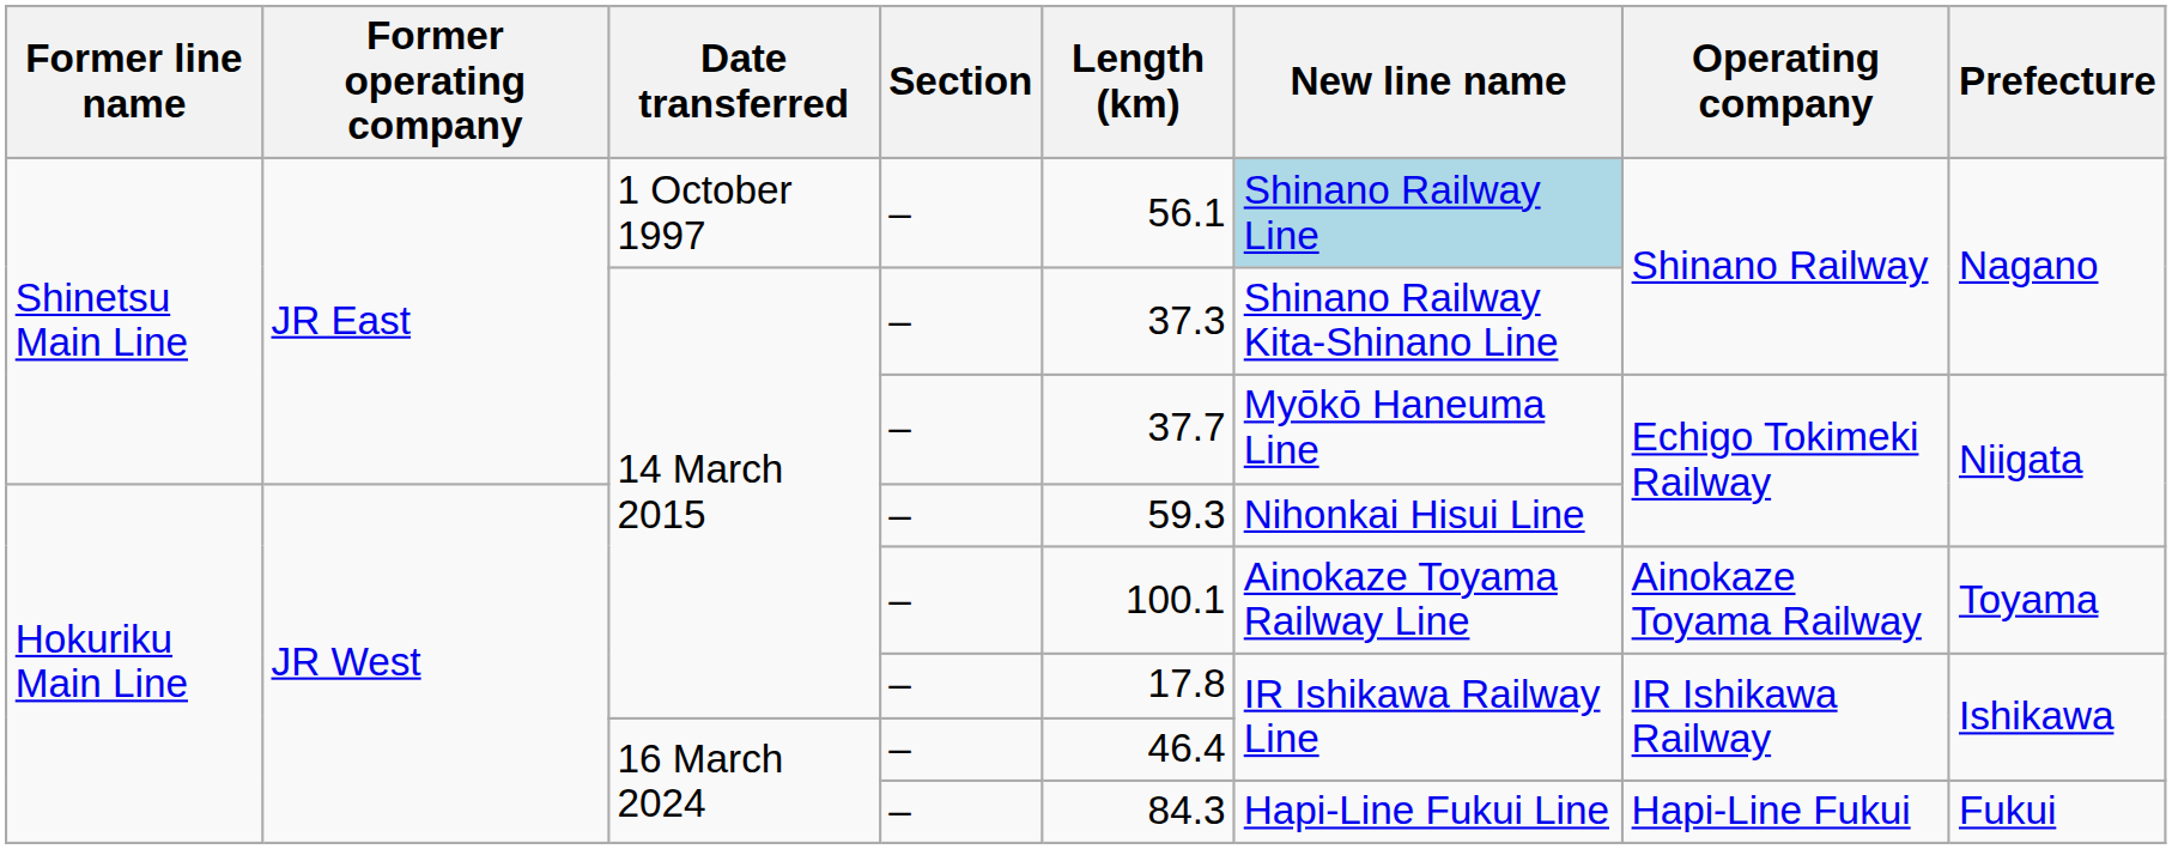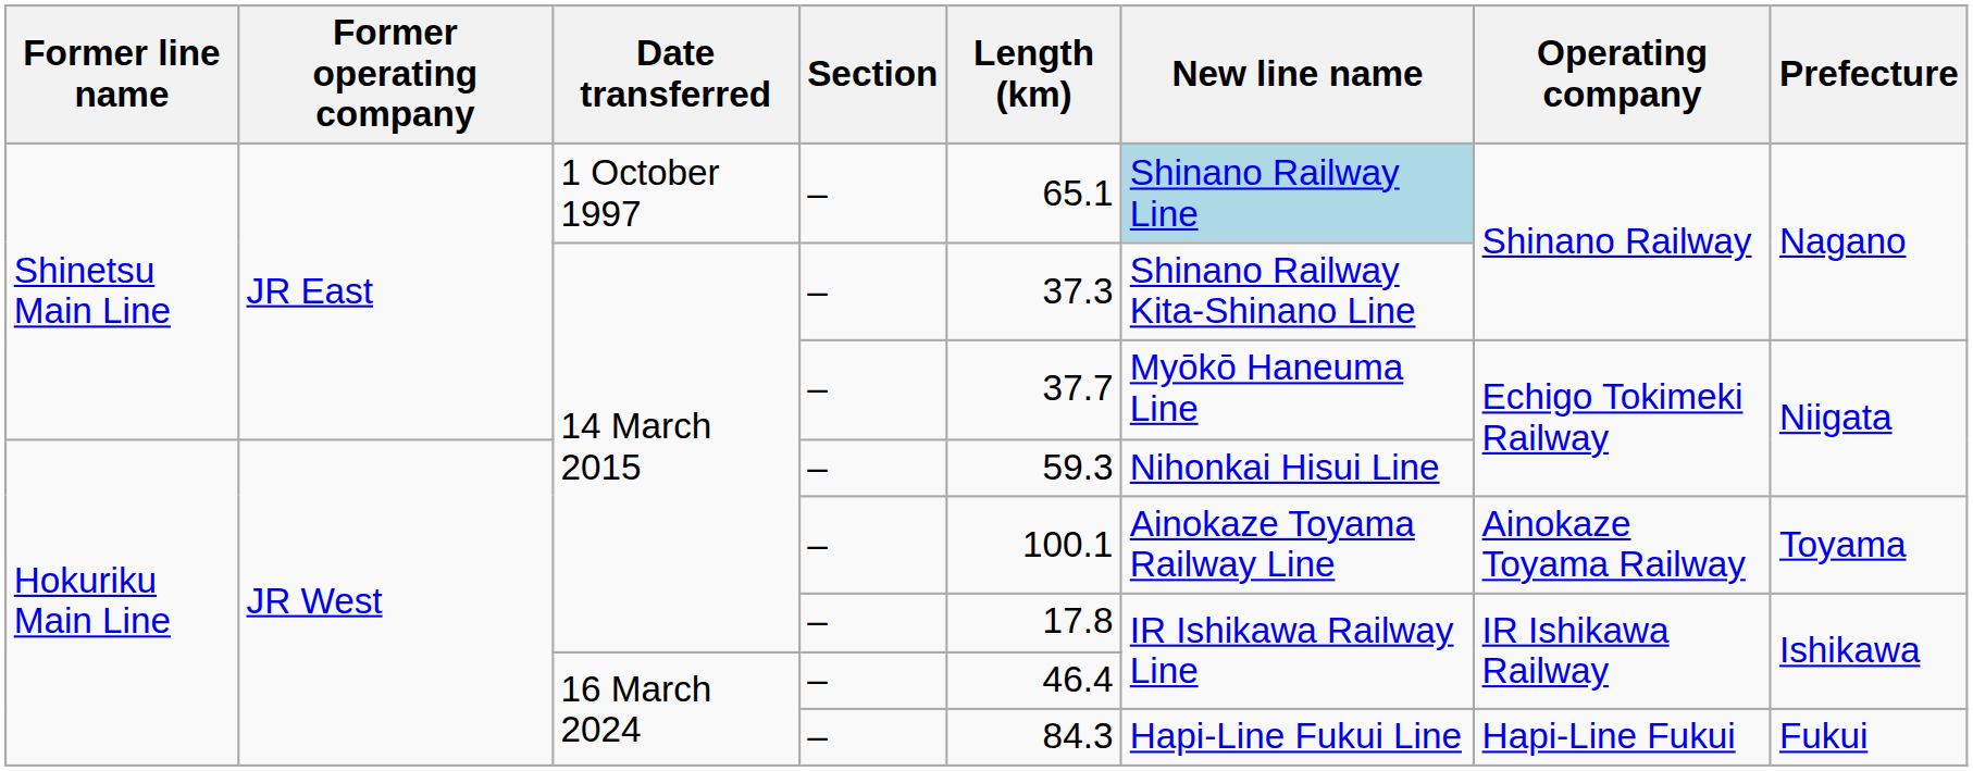 <table class="wikitable">
 <tr>
 <th>Former line name</th>
 <th>Former operating company</th>
 <th>Date transferred</th>
 <th>Section</th>
 <th>Length (km)</th>
 <th>New line name</th>
 <th>Operating company</th>
 <th>Prefecture</th>
 </tr>
 <tr>
 <td rowspan="3"><a href='#'>Shinetsu Main Line</a></td>
 <td rowspan="3"><a href='#'>JR East</a></td>
 <td>1 October 1997</td>
 <td>–</td>
-<td align="right">56.1</td>
+<td align="right">65.1</td>
 <td style="background: lightblue;"><a href='#'>Shinano Railway Line</a></td>
 <td rowspan="2"><a href='#'>Shinano Railway</a></td>
 <td rowspan="2"><a href='#'>Nagano</a></td>
 </tr>
 <tr>
 <td rowspan="5">14 March 2015</td>
 <td>–</td>
 <td align="right">37.3</td>
 <td><a href='#'>Shinano Railway Kita-Shinano Line</a></td>
 </tr>
 <tr>
 <td>–</td>
 <td align="right">37.7</td>
 <td><a href='#'>Myōkō Haneuma Line</a></td>
 <td rowspan="2"><a href='#'>Echigo Tokimeki Railway</a></td>
 <td rowspan="2"><a href='#'>Niigata</a></td>
 </tr>
 <tr>
 <td rowspan="5"><a href='#'>Hokuriku Main Line</a></td>
 <td rowspan="5"><a href='#'>JR West</a></td>
 <td>–</td>
 <td align="right">59.3</td>
 <td><a href='#'>Nihonkai Hisui Line</a></td>
 </tr>
 <tr>
 <td>–</td>
 <td align="right">100.1</td>
 <td><a href='#'>Ainokaze Toyama Railway Line</a></td>
 <td><a href='#'>Ainokaze Toyama Railway</a></td>
 <td><a href='#'>Toyama</a></td>
 </tr>
 <tr>
 <td>–</td>
 <td align="right">17.8</td>
 <td rowspan="2"><a href='#'>IR Ishikawa Railway Line</a></td>
 <td rowspan="2"><a href='#'>IR Ishikawa Railway</a></td>
 <td rowspan="2"><a href='#'>Ishikawa</a></td>
 </tr>
 <tr>
 <td rowspan="2">16 March 2024</td>
 <td>–</td>
 <td align="right">46.4</td>
 </tr>
 <tr>
 <td>–</td>
 <td align="right">84.3</td>
 <td><a href='#'>Hapi-Line Fukui Line</a></td>
 <td><a href='#'>Hapi-Line Fukui</a></td>
 <td><a href='#'>Fukui</a></td>
 </tr>
 </table>
